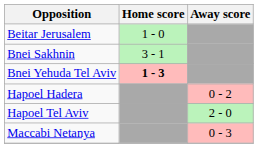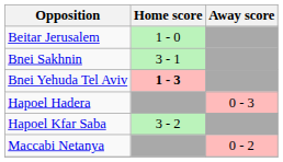 <table class="wikitable" style="text-align: center">
 <tr>
 <th>Opposition</th>
 <th>Home score</th>
 <th>Away score</th>
 </tr>
 <tr>
 <td align="left"><a href='#'>Beitar Jerusalem</a></td>
 <td bgcolor=#BBF3BB>1 - 0</td>
 <td bgcolor=darkgrey></td>
 </tr>
 <tr>
 <td align="left"><a href='#'>Bnei Sakhnin</a></td>
 <td bgcolor=#BBF3BB>3 - 1</td>
 <td bgcolor=darkgrey></td>
 </tr>
 <tr>
 <td align="left"><a href='#'>Bnei Yehuda Tel Aviv</a></td>
 <td bgcolor=#FFBBBB><strong>1 - 3</strong></td>
 <td bgcolor=darkgrey></td>
 </tr>
 <tr>
 <td align="left"><a href='#'>Hapoel Hadera</a></td>
 <td bgcolor=darkgrey></td>
-<td bgcolor=#FFBBBB>0 - 2</td>
+<td bgcolor=#FFBBBB>0 - 3</td>
 </tr>
 <tr>
-<td align="left"><a href='#'>Hapoel Tel Aviv</a></td>
+<td align="left"><a href='#'>Hapoel Kfar Saba</a></td>
+<td bgcolor=#BBF3BB>3 - 2</td>
 <td bgcolor=darkgrey></td>
-<td bgcolor=#BBF3BB>2 - 0</td>
 </tr>
 <tr>
 <td align="left"><a href='#'>Maccabi Netanya</a></td>
 <td bgcolor=darkgrey></td>
-<td bgcolor=#FFBBBB>0 - 3</td>
+<td bgcolor=#FFBBBB>0 - 2</td>
 </tr>
 <tr>
 </tr>
 </table>
